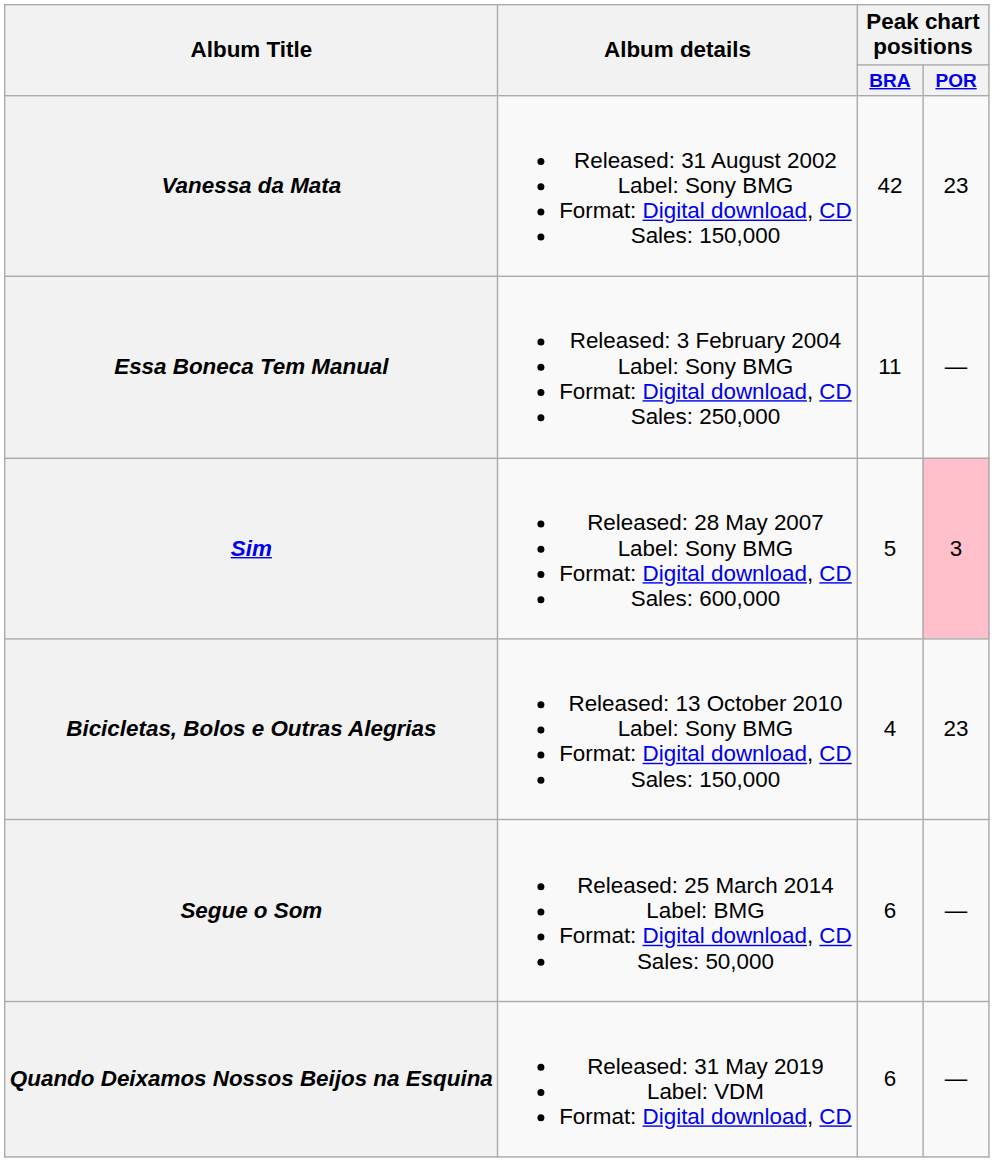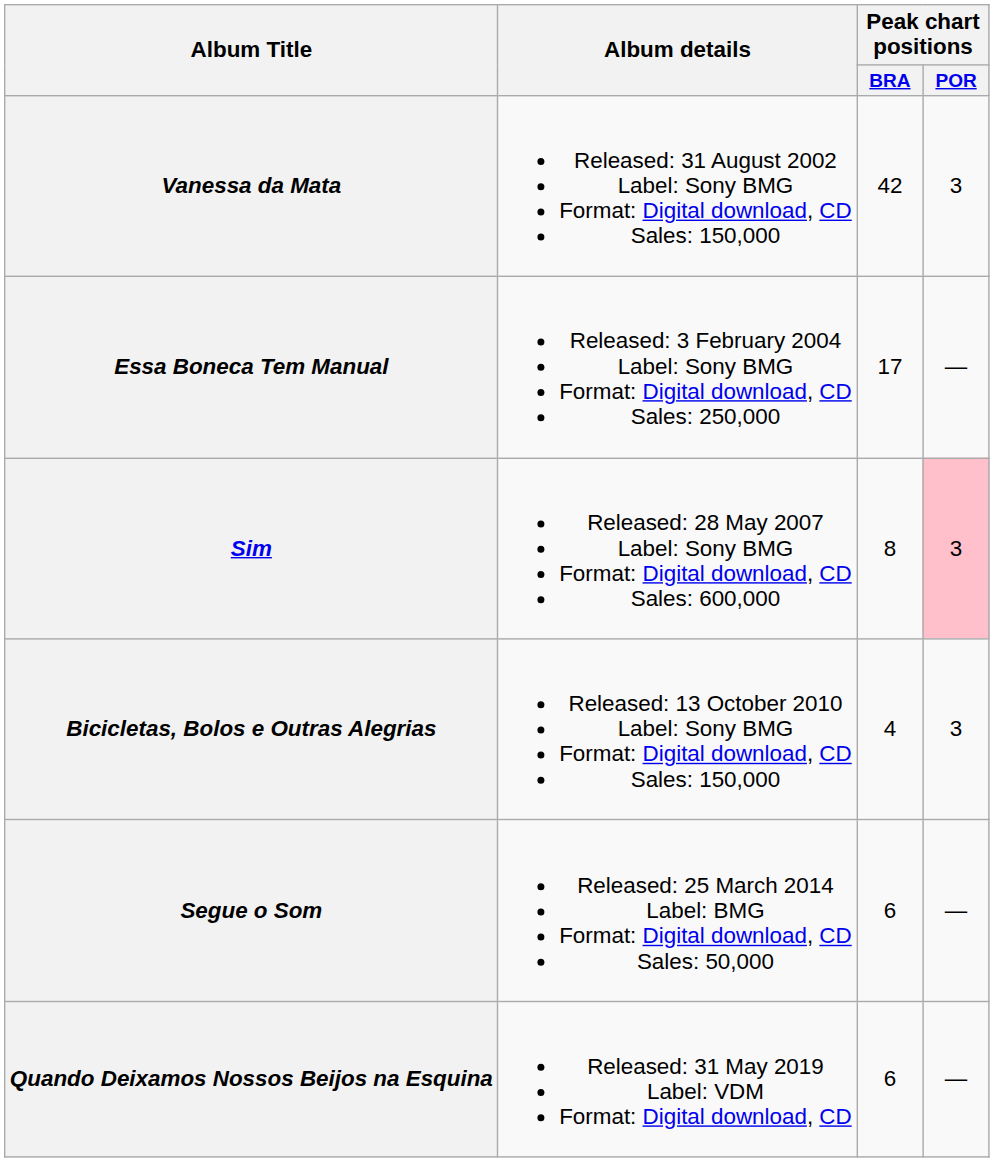 <table class="wikitable plainrowheaders" style="text-align:center;" border="1">
 <tr>
 <th scope="col" rowspan="2">Album Title</th>
 <th scope="col" rowspan="2">Album details</th>
 <th scope="col" colspan="2">Peak chart positions</th>
 </tr>
 <tr>
 <th scope="col" style="width:3em;font-size:85%;"><a href='#'>BRA</a></th>
 <th scope="col" style="width:3em;font-size:85%;"><a href='#'>POR</a></th>
 </tr>
 <tr>
 <th scope="row"><strong><em>Vanessa da Mata</em></strong></th>
 <td><br><ul><li>Released: 31 August 2002</li><li>Label: Sony BMG</li><li>Format: <a href='#'>Digital download</a>, <a href='#'>CD</a></li><li>Sales: 150,000</li></ul></td>
 <td>42</td>
-<td>23</td>
+<td>3</td>
 </tr>
 <tr>
 <th scope="row"><strong><em>Essa Boneca Tem Manual</em></strong></th>
 <td><br><ul><li>Released: 3 February 2004</li><li>Label: Sony BMG</li><li>Format: <a href='#'>Digital download</a>, <a href='#'>CD</a></li><li>Sales: 250,000</li></ul></td>
-<td>11</td>
+<td>17</td>
 <td>—</td>
 </tr>
 <tr>
 <th scope="row"><strong><em><a href='#'>Sim</a></em></strong></th>
 <td><br><ul><li>Released: 28 May 2007</li><li>Label: Sony BMG</li><li>Format: <a href='#'>Digital download</a>, <a href='#'>CD</a></li><li>Sales: 600,000</li></ul></td>
-<td>5</td>
+<td>8</td>
 <td style="background: pink;">3</td>
 </tr>
 <tr>
 <th scope="row"><strong><em>Bicicletas, Bolos e Outras Alegrias</em></strong></th>
 <td><br><ul><li>Released: 13 October 2010</li><li>Label: Sony BMG</li><li>Format: <a href='#'>Digital download</a>, <a href='#'>CD</a></li><li>Sales: 150,000</li></ul></td>
 <td>4</td>
-<td>23</td>
+<td>3</td>
 </tr>
 <tr>
 <th scope="row"><strong><em>Segue o Som</em></strong></th>
 <td><br><ul><li>Released: 25 March 2014</li><li>Label: BMG</li><li>Format: <a href='#'>Digital download</a>, <a href='#'>CD</a></li><li>Sales: 50,000</li></ul></td>
 <td>6</td>
 <td>—</td>
 </tr>
 <tr>
 <th scope="row"><strong><em>Quando Deixamos Nossos Beijos na Esquina</em></strong></th>
 <td><br><ul><li>Released: 31 May 2019</li><li>Label: VDM</li><li>Format: <a href='#'>Digital download</a>, <a href='#'>CD</a></li></ul></td>
 <td>6</td>
 <td>—</td>
 </tr>
 </table>
